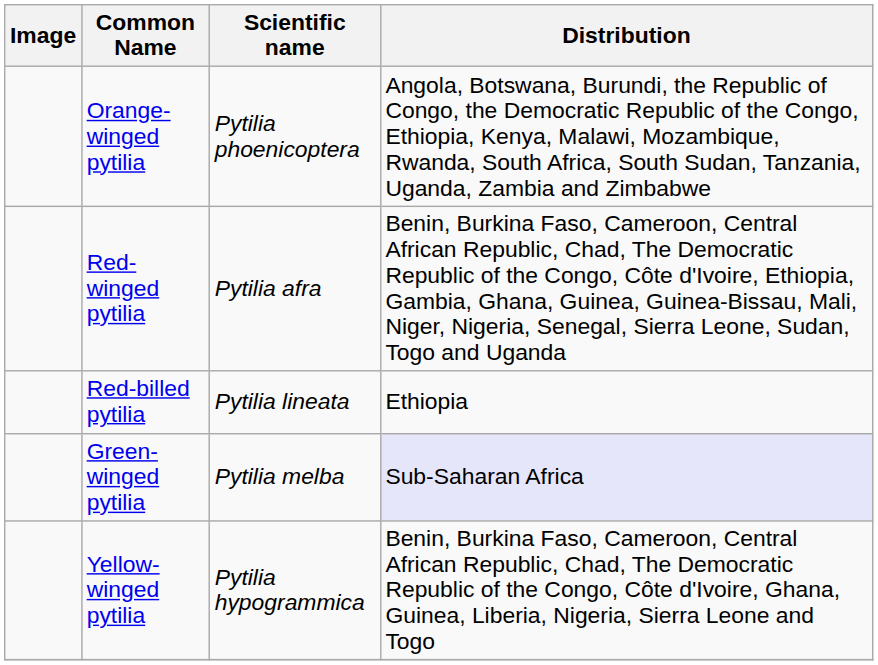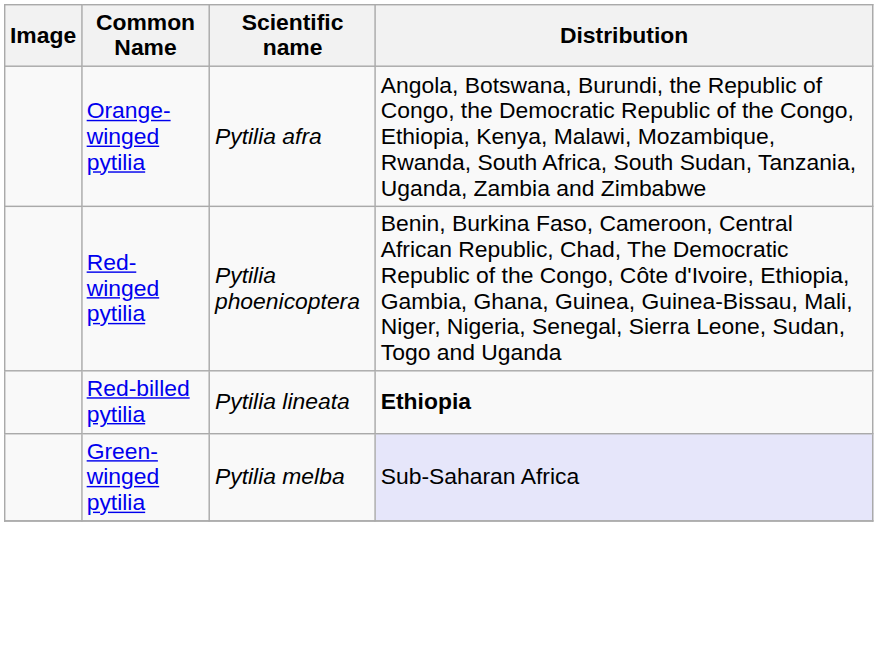 <table class="wikitable">
 <tr>
 <th>Image</th>
 <th>Common Name</th>
 <th>Scientific name</th>
 <th>Distribution</th>
 </tr>
 <tr>
 <td></td>
 <td><a href='#'>Orange-winged pytilia</a></td>
-<td><em>Pytilia phoenicoptera</em></td>
+<td><em>Pytilia afra</em></td>
 <td>Angola, Botswana, Burundi, the Republic of Congo, the Democratic Republic of the Congo, Ethiopia, Kenya, Malawi, Mozambique, Rwanda, South Africa, South Sudan, Tanzania, Uganda, Zambia and Zimbabwe</td>
 </tr>
 <tr>
 <td></td>
 <td><a href='#'>Red-winged pytilia</a></td>
-<td><em>Pytilia afra</em></td>
+<td><em>Pytilia phoenicoptera</em></td>
 <td>Benin, Burkina Faso, Cameroon, Central African Republic, Chad, The Democratic Republic of the Congo, Côte d'Ivoire, Ethiopia, Gambia, Ghana, Guinea, Guinea-Bissau, Mali, Niger, Nigeria, Senegal, Sierra Leone, Sudan, Togo and Uganda</td>
 </tr>
 <tr>
 <td></td>
 <td><a href='#'>Red-billed pytilia</a></td>
 <td><em>Pytilia lineata</em></td>
-<td>Ethiopia</td>
+<td><strong>Ethiopia</strong></td>
 </tr>
 <tr>
 <td></td>
 <td><a href='#'>Green-winged pytilia</a></td>
 <td><em>Pytilia melba</em></td>
 <td style="background: lavender;">Sub-Saharan Africa</td>
 </tr>
 <tr>
-<td></td>
-<td><a href='#'>Yellow-winged pytilia</a></td>
-<td><em>Pytilia hypogrammica</em></td>
-<td>Benin, Burkina Faso, Cameroon, Central African Republic, Chad, The Democratic Republic of the Congo, Côte d'Ivoire, Ghana, Guinea, Liberia, Nigeria, Sierra Leone and Togo</td>
-</tr>
-<tr>
 </tr>
 </table>
